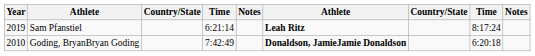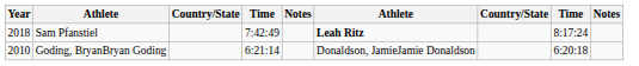 <table class="wikitable sortable" style="font-size:95%;">
 <tr>
 <th>Year</th>
 <th>Athlete</th>
 <th>Country/State</th>
 <th>Time</th>
 <th>Notes</th>
 <th>Athlete</th>
 <th>Country/State</th>
 <th>Time</th>
 <th>Notes</th>
 </tr>
 <tr>
-<td>2019</td>
+<td>2018</td>
 <td>Sam Pfanstiel</td>
 <td><span></span></td>
-<td>6:21:14</td>
+<td>7:42:49</td>
 <td></td>
 <td><strong>Leah Ritz</strong></td>
 <td><span></span></td>
 <td>8:17:24</td>
 <td></td>
 </tr>
 <tr>
 <td>2010</td>
 <td><span>Goding, Bryan</span>Bryan Goding</td>
 <td><span></span></td>
-<td>7:42:49</td>
+<td>6:21:14</td>
 <td></td>
-<td><strong><span>Donaldson, Jamie</span>Jamie Donaldson</strong></td>
+<td><span>Donaldson, Jamie</span>Jamie Donaldson</td>
 <td><span></span></td>
 <td>6:20:18</td>
 <td></td>
 </tr>
 </table>
